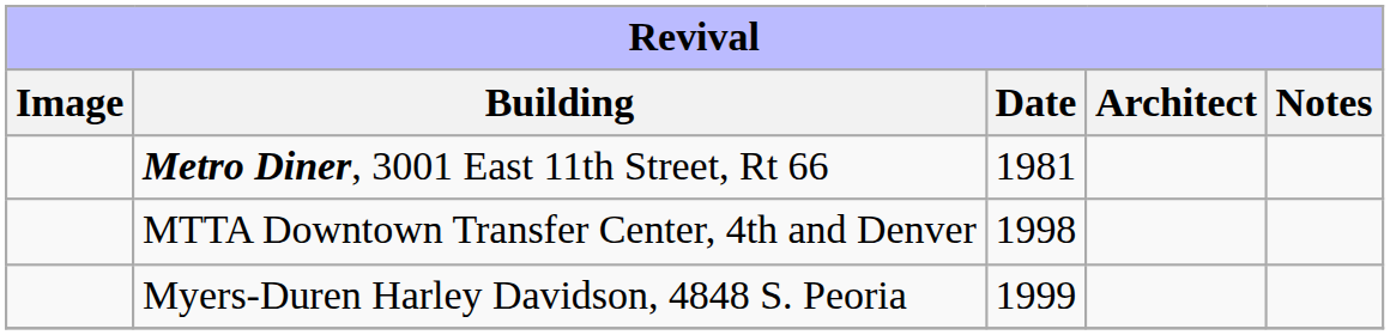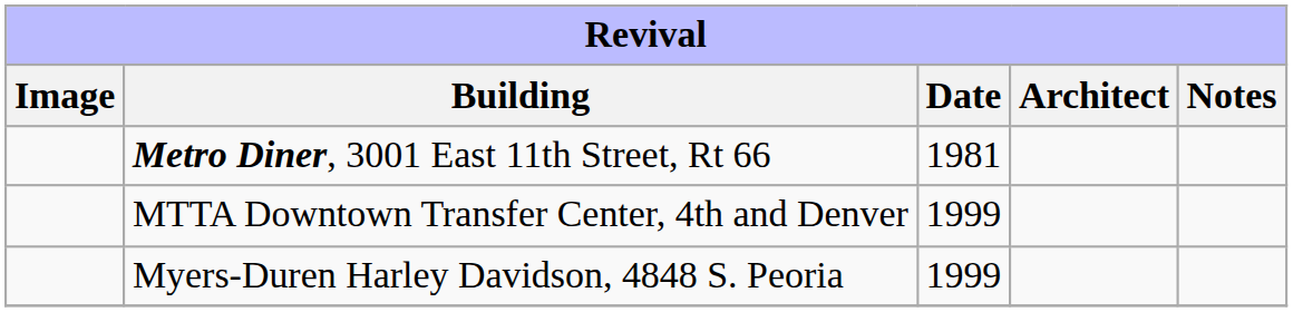 <table class="wikitable">
 <tr>
 <td colspan="100%" align="center" bgcolor="#BBBBFF"><strong>Revival</strong></td>
 </tr>
 <tr>
 <th>Image</th>
 <th>Building</th>
 <th>Date</th>
 <th>Architect</th>
 <th>Notes</th>
 </tr>
 <tr>
 <td></td>
 <td><strong><em>Metro Diner</em></strong>, 3001 East 11th Street, Rt 66</td>
 <td>1981</td>
 <td></td>
 <td></td>
 </tr>
 <tr>
 <td></td>
 <td>MTTA Downtown Transfer Center, 4th and Denver</td>
-<td>1998</td>
+<td>1999</td>
 <td></td>
 <td></td>
 </tr>
 <tr>
 <td></td>
 <td>Myers-Duren Harley Davidson, 4848 S. Peoria</td>
 <td>1999</td>
 <td></td>
 <td></td>
 </tr>
 <tr>
 </tr>
 </table>
